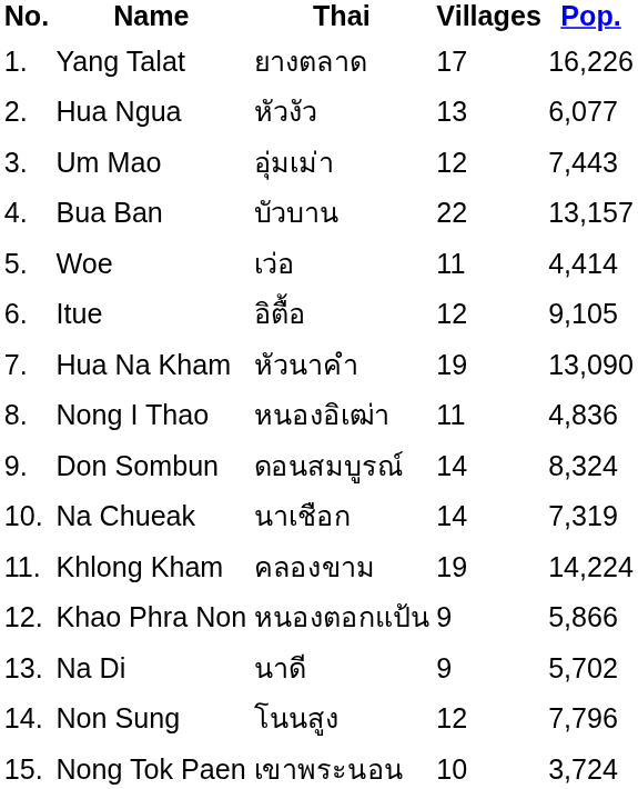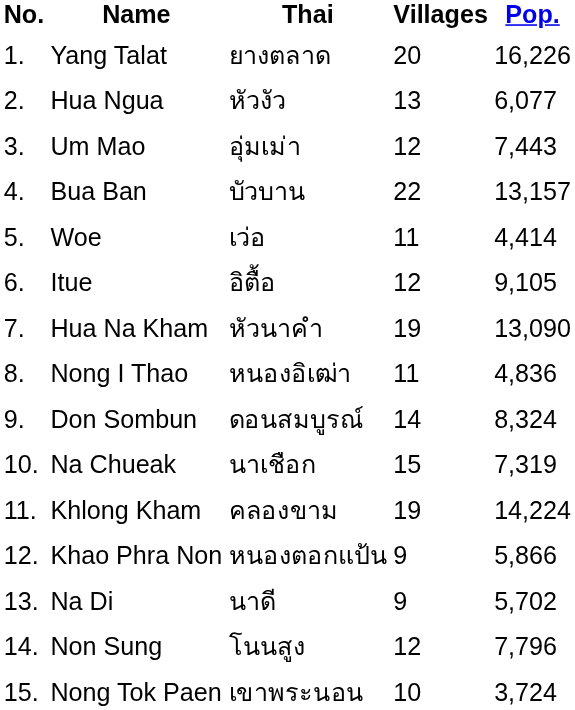 <table>
 <tr>
 <th>No.</th>
 <th>Name</th>
 <th>Thai</th>
 <th>Villages</th>
 <th><a href='#'>Pop.</a></th>
 </tr>
 <tr>
 <td>1.</td>
 <td>Yang Talat</td>
 <td>ยางตลาด</td>
-<td>17</td>
+<td>20</td>
 <td>16,226</td>
 </tr>
 <tr>
 <td>2.</td>
 <td>Hua Ngua</td>
 <td>หัวงัว</td>
 <td>13</td>
 <td>6,077</td>
 </tr>
 <tr>
 <td>3.</td>
 <td>Um Mao</td>
 <td>อุ่มเม่า</td>
 <td>12</td>
 <td>7,443</td>
 </tr>
 <tr>
 <td>4.</td>
 <td>Bua Ban</td>
 <td>บัวบาน</td>
 <td>22</td>
 <td>13,157</td>
 </tr>
 <tr>
 <td>5.</td>
 <td>Woe</td>
 <td>เว่อ</td>
 <td>11</td>
 <td>4,414</td>
 </tr>
 <tr>
 <td>6.</td>
 <td>Itue</td>
 <td>อิตื้อ</td>
 <td>12</td>
 <td>9,105</td>
 </tr>
 <tr>
 <td>7.</td>
 <td>Hua Na Kham</td>
 <td>หัวนาคำ</td>
 <td>19</td>
 <td>13,090</td>
 </tr>
 <tr>
 <td>8.</td>
 <td>Nong I Thao</td>
 <td>หนองอิเฒ่า</td>
 <td>11</td>
 <td>4,836</td>
 </tr>
 <tr>
 <td>9.</td>
 <td>Don Sombun</td>
 <td>ดอนสมบูรณ์</td>
 <td>14</td>
 <td>8,324</td>
 </tr>
 <tr>
 <td>10.</td>
 <td>Na Chueak</td>
 <td>นาเชือก</td>
-<td>14</td>
+<td>15</td>
 <td>7,319</td>
 </tr>
 <tr>
 <td>11.</td>
 <td>Khlong Kham</td>
 <td>คลองขาม</td>
 <td>19</td>
 <td>14,224</td>
 </tr>
 <tr>
 <td>12.</td>
 <td>Khao Phra Non</td>
 <td>หนองตอกแป้น</td>
 <td>9</td>
 <td>5,866</td>
 </tr>
 <tr>
 <td>13.</td>
 <td>Na Di</td>
 <td>นาดี</td>
 <td>9</td>
 <td>5,702</td>
 </tr>
 <tr>
 <td>14.</td>
 <td>Non Sung</td>
 <td>โนนสูง</td>
 <td>12</td>
 <td>7,796</td>
 </tr>
 <tr>
 <td>15.</td>
 <td>Nong Tok Paen</td>
 <td>เขาพระนอน</td>
 <td>10</td>
 <td>3,724</td>
 </tr>
 </table>
